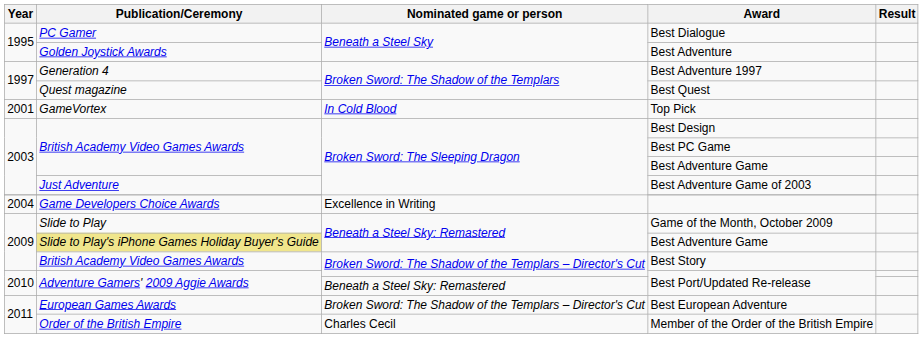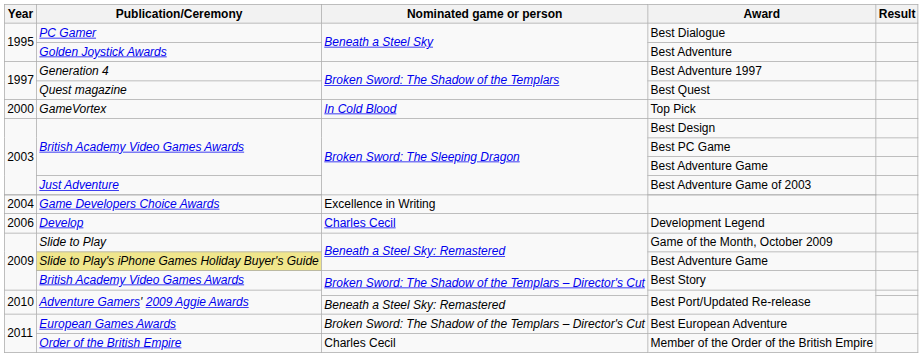 <table class="wikitable">
 <tr>
 <th>Year</th>
 <th>Publication/Ceremony</th>
 <th>Nominated game or person</th>
 <th>Award</th>
 <th>Result</th>
 </tr>
 <tr>
 <td rowspan="2">1995</td>
 <td><em><a href='#'>PC Gamer</a></em></td>
 <td rowspan="2"><em><a href='#'>Beneath a Steel Sky</a></em></td>
 <td>Best Dialogue</td>
 <td></td>
 </tr>
 <tr>
 <td><em><a href='#'>Golden Joystick Awards</a></em></td>
 <td>Best Adventure</td>
 <td></td>
 </tr>
 <tr>
 <td rowspan="2">1997</td>
 <td><em>Generation 4</em></td>
 <td rowspan="2"><em><a href='#'>Broken Sword: The Shadow of the Templars</a></em></td>
 <td>Best Adventure 1997</td>
 <td></td>
 </tr>
 <tr>
 <td><em>Quest magazine</em></td>
 <td>Best Quest</td>
 <td></td>
 </tr>
 <tr>
-<td>2001</td>
+<td>2000</td>
 <td><em>GameVortex</em></td>
 <td><em><a href='#'>In Cold Blood</a></em></td>
 <td>Top Pick</td>
 <td></td>
 </tr>
 <tr>
 <td rowspan="4">2003</td>
 <td rowspan="3"><em><a href='#'>British Academy Video Games Awards</a></em></td>
 <td rowspan="5"><em><a href='#'>Broken Sword: The Sleeping Dragon</a></em></td>
 <td>Best Design</td>
 <td></td>
 </tr>
 <tr>
 <td>Best PC Game</td>
 <td></td>
 </tr>
 <tr>
 <td>Best Adventure Game</td>
 <td></td>
 </tr>
 <tr>
 <td><em><a href='#'>Just Adventure</a></em></td>
 <td>Best Adventure Game of 2003</td>
 <td></td>
 </tr>
 <tr>
 </tr>
 <tr>
 <td>2004</td>
 <td><em><a href='#'>Game Developers Choice Awards</a></em></td>
 <td>Excellence in Writing</td>
+<td></td>
+</tr>
+<tr>
+<td>2006</td>
+<td><em><a href='#'>Develop</a></em></td>
+<td><a href='#'>Charles Cecil</a></td>
+<td>Development Legend</td>
 <td></td>
 </tr>
 <tr>
 <td rowspan="3">2009</td>
 <td><em>Slide to Play</em></td>
 <td rowspan="2"><em><a href='#'>Beneath a Steel Sky: Remastered</a></em></td>
 <td>Game of the Month, October 2009</td>
 <td></td>
 </tr>
 <tr>
 <td style="background: khaki;"><em>Slide to Play's iPhone Games Holiday Buyer's Guide</em></td>
 <td>Best Adventure Game</td>
 <td></td>
 </tr>
 <tr>
 <td><em><a href='#'>British Academy Video Games Awards</a></em></td>
 <td rowspan="2"><em><a href='#'>Broken Sword: The Shadow of the Templars – Director's Cut</a></em></td>
 <td>Best Story</td>
 <td></td>
 </tr>
 <tr>
 <td rowspan="2">2010</td>
 <td rowspan="2"><em><a href='#'>Adventure Gamers</a>' <a href='#'>2009 Aggie Awards</a></em></td>
 <td rowspan="2">Best Port/Updated Re-release</td>
 <td></td>
 </tr>
 <tr>
 <td><em>Beneath a Steel Sky: Remastered</em></td>
 <td></td>
 </tr>
 <tr>
 <td rowspan="2">2011</td>
 <td><em><a href='#'>European Games Awards</a></em></td>
 <td><em>Broken Sword: The Shadow of the Templars – Director's Cut</em></td>
 <td>Best European Adventure</td>
 <td></td>
 </tr>
 <tr>
 <td><em><a href='#'>Order of the British Empire</a></em></td>
 <td>Charles Cecil</td>
 <td>Member of the Order of the British Empire</td>
 <td></td>
 </tr>
 </table>
